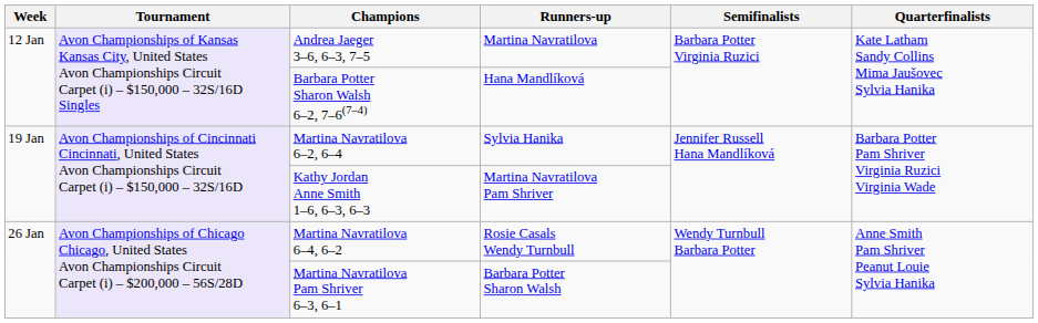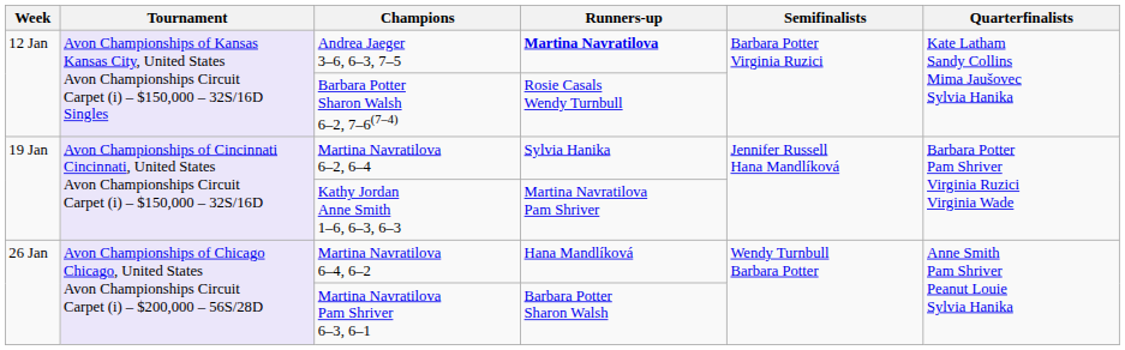 <table class=wikitable style=font-size:95%>
 <tr>
 <th style="width:48px;">Week</th>
 <th style="width:248px;">Tournament</th>
 <th style="width:200px;">Champions</th>
 <th style="width:200px;">Runners-up</th>
 <th style="width:190px;">Semifinalists</th>
 <th style="width:190px;">Quarterfinalists</th>
 </tr>
 <tr valign=top>
 <td rowspan=2>12 Jan</td>
 <td rowspan=2 style="background:#ebe6fa;"><a href='#'>Avon Championships of Kansas</a><br> <a href='#'>Kansas City</a>, United States <br>Avon Championships Circuit<br>Carpet (i) – $150,000 – 32S/16D <br><a href='#'>Singles</a></td>
 <td> <a href='#'>Andrea Jaeger</a> <br>3–6, 6–3, 7–5</td>
-<td> <a href='#'>Martina Navratilova</a></td>
+<td><strong> <a href='#'>Martina Navratilova</a></strong></td>
 <td rowspan=2> <a href='#'>Barbara Potter</a> <br> <a href='#'>Virginia Ruzici</a> <br></td>
 <td rowspan=2> <a href='#'>Kate Latham</a> <br> <a href='#'>Sandy Collins</a><br>  <a href='#'>Mima Jaušovec</a> <br> <a href='#'>Sylvia Hanika</a></td>
 </tr>
 <tr valign="top">
 <td> <a href='#'>Barbara Potter</a><br> <a href='#'>Sharon Walsh</a> <br>6–2, 7–6<sup>(7–4)</sup></td>
-<td> <a href='#'>Hana Mandlíková</a></td>
+<td> <a href='#'>Rosie Casals</a><br> <a href='#'>Wendy Turnbull</a></td>
 </tr>
 <tr valign="top">
 <td rowspan=2>19 Jan</td>
 <td rowspan=2 style="background:#ebe6fa;"><a href='#'>Avon Championships of Cincinnati</a><br> <a href='#'>Cincinnati</a>, United States<br>Avon Championships Circuit<br>Carpet (i) – $150,000 – 32S/16D</td>
 <td> <a href='#'>Martina Navratilova</a><br>6–2, 6–4</td>
 <td> <a href='#'>Sylvia Hanika</a></td>
 <td rowspan=2> <a href='#'>Jennifer Russell</a><br> <a href='#'>Hana Mandlíková</a></td>
 <td rowspan=2> <a href='#'>Barbara Potter</a><br> <a href='#'>Pam Shriver</a><br> <a href='#'>Virginia Ruzici</a><br> <a href='#'>Virginia Wade</a></td>
 </tr>
 <tr valign="top">
 <td> <a href='#'>Kathy Jordan</a><br> <a href='#'>Anne Smith</a><br>1–6, 6–3, 6–3</td>
 <td> <a href='#'>Martina Navratilova</a><br> <a href='#'>Pam Shriver</a></td>
 </tr>
 <tr valign=top>
 <td rowspan=2>26 Jan</td>
 <td rowspan=2 style="background:#ebe6fa;"><a href='#'>Avon Championships of Chicago</a><br> <a href='#'>Chicago</a>, United States<br>Avon Championships Circuit<br> Carpet (i) – $200,000 – 56S/28D</td>
 <td> <a href='#'>Martina Navratilova</a> <br>6–4, 6–2</td>
-<td> <a href='#'>Rosie Casals</a><br> <a href='#'>Wendy Turnbull</a></td>
+<td> <a href='#'>Hana Mandlíková</a></td>
 <td rowspan=2> <a href='#'>Wendy Turnbull</a><br>  <a href='#'>Barbara Potter</a></td>
 <td rowspan=2> <a href='#'>Anne Smith</a><br>  <a href='#'>Pam Shriver</a><br>  <a href='#'>Peanut Louie</a> <br>  <a href='#'>Sylvia Hanika</a></td>
 </tr>
 <tr valign=top>
 <td> <a href='#'>Martina Navratilova</a><br> <a href='#'>Pam Shriver</a><br>6–3, 6–1</td>
 <td> <a href='#'>Barbara Potter</a><br> <a href='#'>Sharon Walsh</a></td>
 </tr>
 </table>
